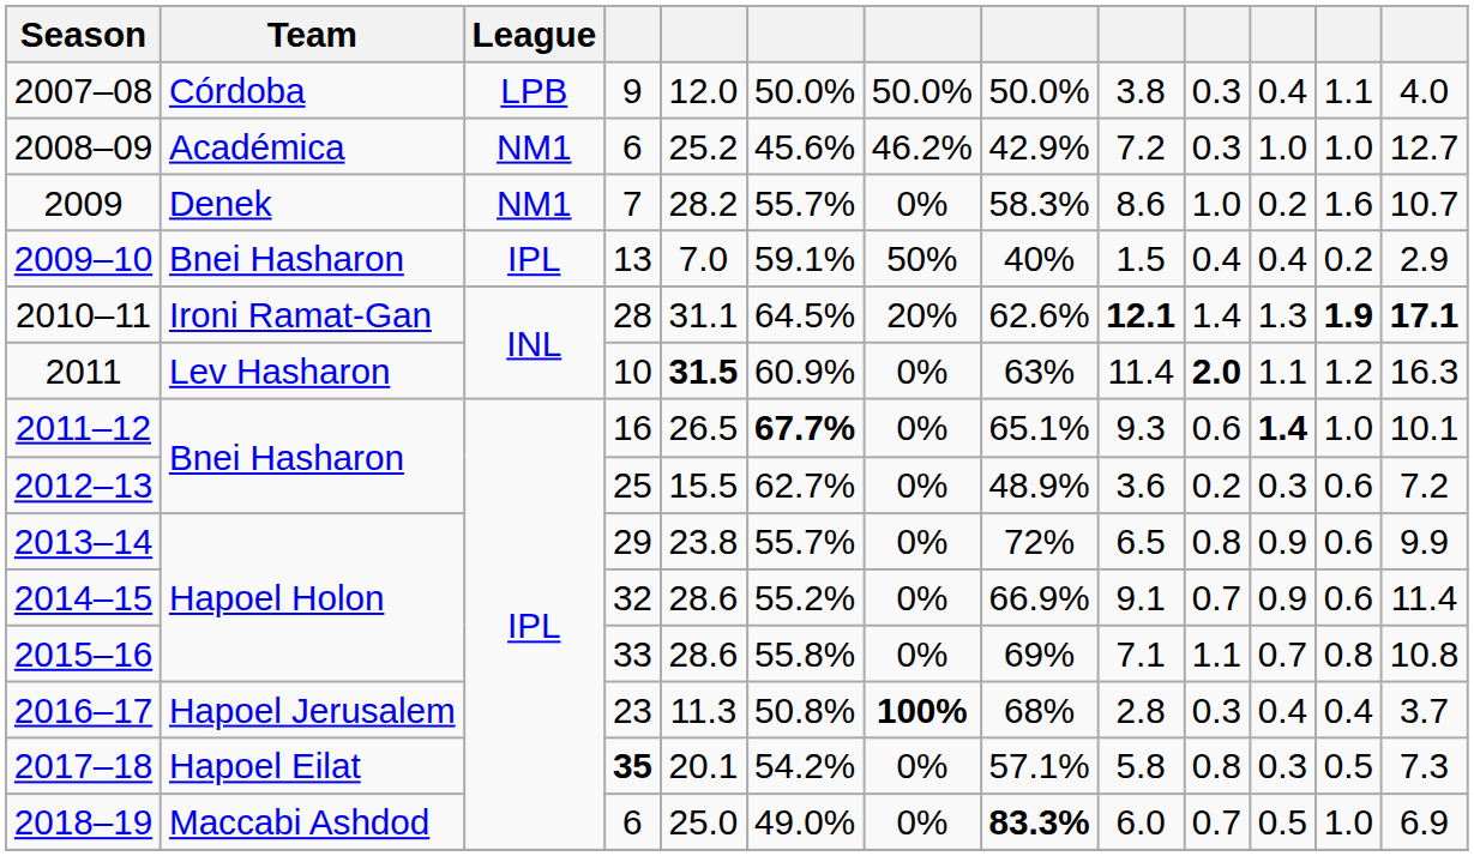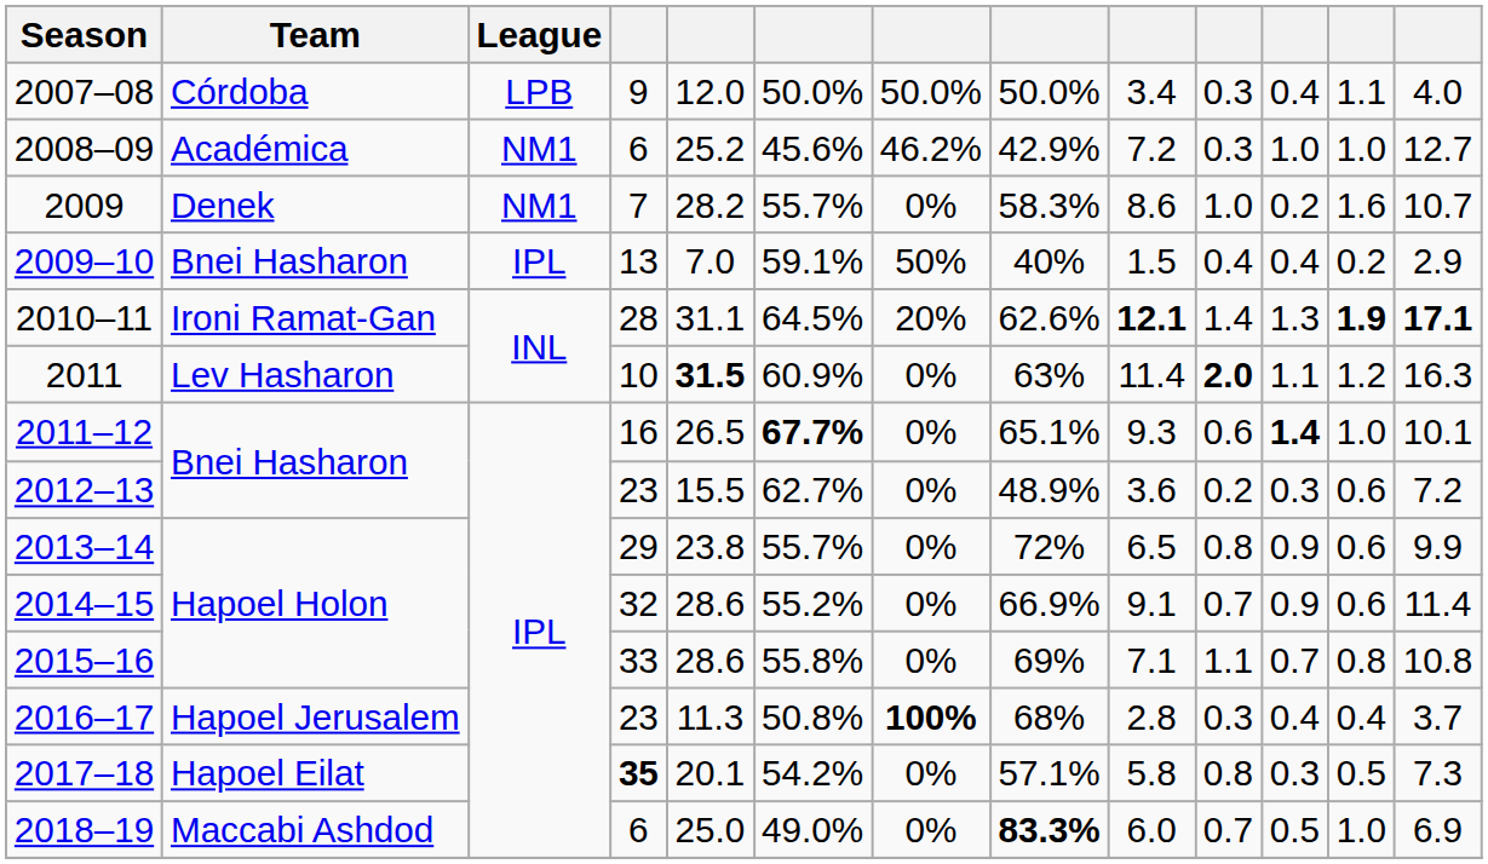 <table class="wikitable sortable" style="font-size:95%; text-align:center;">
 <tr>
 <th>Season</th>
 <th>Team</th>
 <th>League</th>
 <th></th>
 <th></th>
 <th></th>
 <th></th>
 <th></th>
 <th></th>
 <th></th>
 <th></th>
 <th></th>
 <th></th>
 </tr>
 <tr>
 <td style="text-align:center;" rowspan=1>2007–08</td>
 <td style="text-align:left;" rowspan=1> <a href='#'>Córdoba</a></td>
 <td style="text-align:center;" rowspan=1><a href='#'>LPB</a></td>
 <td>9</td>
 <td>12.0</td>
 <td>50.0%</td>
 <td>50.0%</td>
 <td>50.0%</td>
-<td>3.8</td>
+<td>3.4</td>
 <td>0.3</td>
 <td>0.4</td>
 <td>1.1</td>
 <td>4.0</td>
 </tr>
 <tr>
 <td style="text-align:center;" rowspan=1>2008–09</td>
 <td style="text-align:left;" rowspan=1> <a href='#'>Académica</a></td>
 <td style="text-align:center;" rowspan=1><a href='#'>NM1</a></td>
 <td>6</td>
 <td>25.2</td>
 <td>45.6%</td>
 <td>46.2%</td>
 <td>42.9%</td>
 <td>7.2</td>
 <td>0.3</td>
 <td>1.0</td>
 <td>1.0</td>
 <td>12.7</td>
 </tr>
 <tr>
 <td style="text-align:center;" rowspan=1>2009</td>
 <td style="text-align:left;" rowspan=1> <a href='#'>Denek</a></td>
 <td style="text-align:center;" rowspan=1><a href='#'>NM1</a></td>
 <td>7</td>
 <td>28.2</td>
 <td>55.7%</td>
 <td>0%</td>
 <td>58.3%</td>
 <td>8.6</td>
 <td>1.0</td>
 <td>0.2</td>
 <td>1.6</td>
 <td>10.7</td>
 </tr>
 <tr>
 <td style="text-align:center;" rowspan=1><a href='#'>2009–10</a></td>
 <td style="text-align:left;" rowspan=1> <a href='#'>Bnei Hasharon</a></td>
 <td style="text-align:center;" rowspan=1><a href='#'>IPL</a></td>
 <td>13</td>
 <td>7.0</td>
 <td>59.1%</td>
 <td>50%</td>
 <td>40%</td>
 <td>1.5</td>
 <td>0.4</td>
 <td>0.4</td>
 <td>0.2</td>
 <td>2.9</td>
 </tr>
 <tr>
 <td style="text-align:center;" rowspan=1>2010–11</td>
 <td style="text-align:left;" rowspan=1> <a href='#'>Ironi Ramat-Gan</a></td>
 <td style="text-align:center;" rowspan=2><a href='#'>INL</a></td>
 <td>28</td>
 <td>31.1</td>
 <td>64.5%</td>
 <td>20%</td>
 <td>62.6%</td>
 <td><strong>12.1</strong></td>
 <td>1.4</td>
 <td>1.3</td>
 <td><strong>1.9</strong></td>
 <td><strong>17.1</strong></td>
 </tr>
 <tr>
 <td style="text-align:center;" rowspan=1>2011</td>
 <td style="text-align:left;" rowspan=1> <a href='#'>Lev Hasharon</a></td>
 <td>10</td>
 <td><strong>31.5</strong></td>
 <td>60.9%</td>
 <td>0%</td>
 <td>63%</td>
 <td>11.4</td>
 <td><strong>2.0</strong></td>
 <td>1.1</td>
 <td>1.2</td>
 <td>16.3</td>
 </tr>
 <tr>
 <td style="text-align:center;" rowspan=1><a href='#'>2011–12</a></td>
 <td style="text-align:left;" rowspan=2> <a href='#'>Bnei Hasharon</a></td>
 <td style="text-align:center;" rowspan=8><a href='#'>IPL</a></td>
 <td>16</td>
 <td>26.5</td>
 <td><strong>67.7%</strong></td>
 <td>0%</td>
 <td>65.1%</td>
 <td>9.3</td>
 <td>0.6</td>
 <td><strong>1.4</strong></td>
 <td>1.0</td>
 <td>10.1</td>
 </tr>
 <tr>
 <td style="text-align:center;" rowspan=1><a href='#'>2012–13</a></td>
-<td>25</td>
+<td>23</td>
 <td>15.5</td>
 <td>62.7%</td>
 <td>0%</td>
 <td>48.9%</td>
 <td>3.6</td>
 <td>0.2</td>
 <td>0.3</td>
 <td>0.6</td>
 <td>7.2</td>
 </tr>
 <tr>
 <td style="text-align:center;" rowspan=1><a href='#'>2013–14</a></td>
 <td style="text-align:left;" rowspan=3> <a href='#'>Hapoel Holon</a></td>
 <td>29</td>
 <td>23.8</td>
 <td>55.7%</td>
 <td>0%</td>
 <td>72%</td>
 <td>6.5</td>
 <td>0.8</td>
 <td>0.9</td>
 <td>0.6</td>
 <td>9.9</td>
 </tr>
 <tr>
 <td style="text-align:center;" rowspan=1><a href='#'>2014–15</a></td>
 <td>32</td>
 <td>28.6</td>
 <td>55.2%</td>
 <td>0%</td>
 <td>66.9%</td>
 <td>9.1</td>
 <td>0.7</td>
 <td>0.9</td>
 <td>0.6</td>
 <td>11.4</td>
 </tr>
 <tr>
 <td style="text-align:center;" rowspan=1><a href='#'>2015–16</a></td>
 <td>33</td>
 <td>28.6</td>
 <td>55.8%</td>
 <td>0%</td>
 <td>69%</td>
 <td>7.1</td>
 <td>1.1</td>
 <td>0.7</td>
 <td>0.8</td>
 <td>10.8</td>
 </tr>
 <tr>
 <td style="text-align:center;" rowspan=1><a href='#'>2016–17</a></td>
 <td style="text-align:left;" rowspan=1> <a href='#'>Hapoel Jerusalem</a></td>
 <td>23</td>
 <td>11.3</td>
 <td>50.8%</td>
 <td><strong>100%</strong></td>
 <td>68%</td>
 <td>2.8</td>
 <td>0.3</td>
 <td>0.4</td>
 <td>0.4</td>
 <td>3.7</td>
 </tr>
 <tr>
 <td style="text-align:center;" rowspan=1><a href='#'>2017–18</a></td>
 <td style="text-align:left;" rowspan=1> <a href='#'>Hapoel Eilat</a></td>
 <td><strong>35</strong></td>
 <td>20.1</td>
 <td>54.2%</td>
 <td>0%</td>
 <td>57.1%</td>
 <td>5.8</td>
 <td>0.8</td>
 <td>0.3</td>
 <td>0.5</td>
 <td>7.3</td>
 </tr>
 <tr>
 <td style="text-align:center;" rowspan=1><a href='#'>2018–19</a></td>
 <td style="text-align:left;" rowspan=1> <a href='#'>Maccabi Ashdod</a></td>
 <td>6</td>
 <td>25.0</td>
 <td>49.0%</td>
 <td>0%</td>
 <td><strong>83.3%</strong></td>
 <td>6.0</td>
 <td>0.7</td>
 <td>0.5</td>
 <td>1.0</td>
 <td>6.9</td>
 </tr>
 <tr>
 </tr>
 </table>
